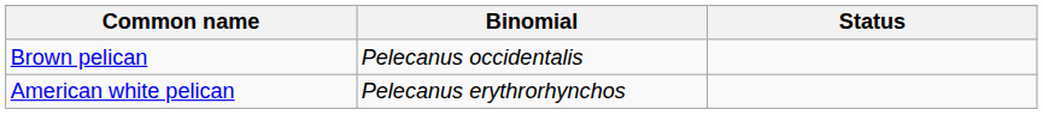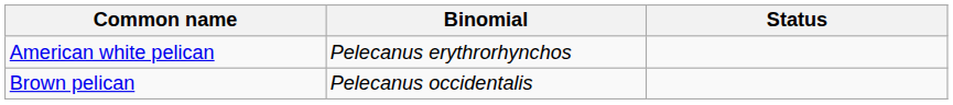 <table width=60% class="wikitable">
 <tr>
 <th width=34%>Common name</th>
 <th width=34%>Binomial</th>
 <th width=32%>Status</th>
 </tr>
 <tr>
+<td><a href='#'>American white pelican</a></td>
+<td><em>Pelecanus erythrorhynchos</em></td>
+<td></td>
+</tr>
+<tr>
 <td><a href='#'>Brown pelican</a></td>
 <td><em>Pelecanus occidentalis</em></td>
 <td></td>
 </tr>
-<tr>
-<td><a href='#'>American white pelican</a></td>
-<td><em>Pelecanus erythrorhynchos</em></td>
-<td></td>
-</tr>
 </table>
